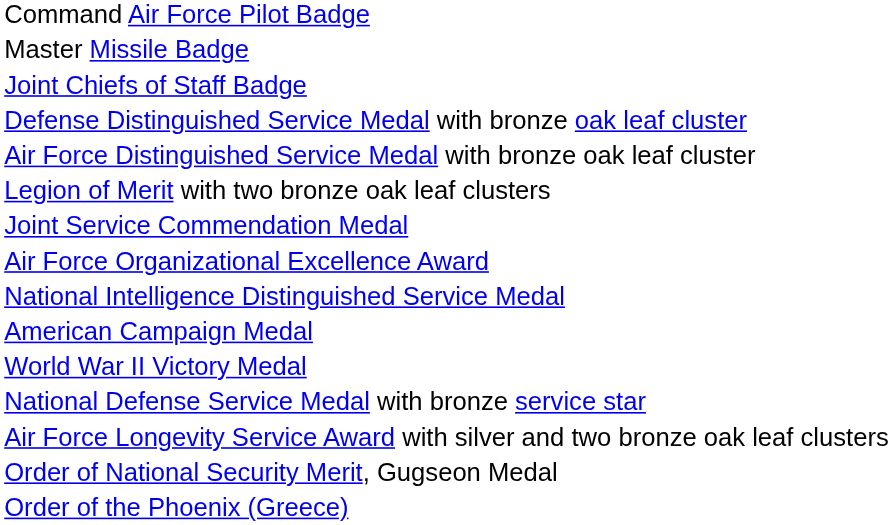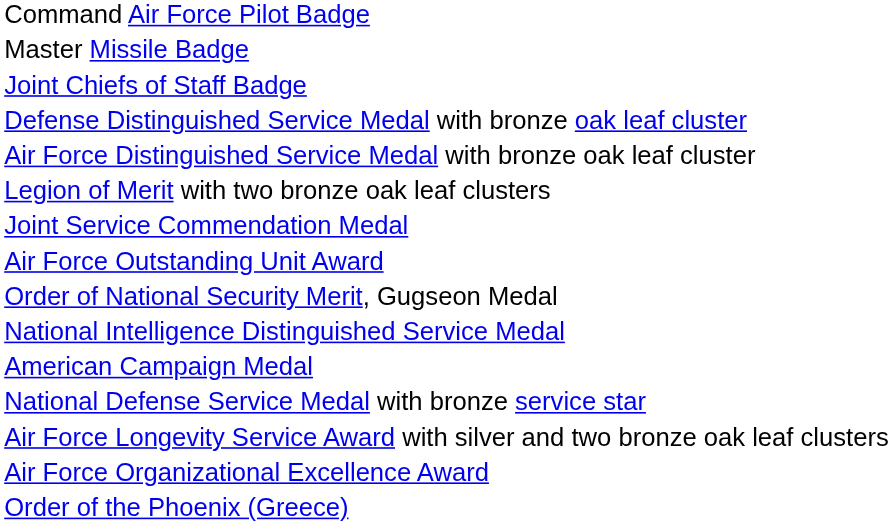 <table>
 <tr>
 <td></td>
 <td>Command <a href='#'>Air Force Pilot Badge</a></td>
 </tr>
 <tr>
 <td></td>
 <td>Master <a href='#'>Missile Badge</a></td>
 </tr>
 <tr>
 <td></td>
 <td><a href='#'>Joint Chiefs of Staff Badge</a></td>
 </tr>
 <tr>
 <td></td>
 <td><a href='#'>Defense Distinguished Service Medal</a> with bronze <a href='#'>oak leaf cluster</a></td>
 </tr>
 <tr>
 <td></td>
 <td><a href='#'>Air Force Distinguished Service Medal</a> with bronze oak leaf cluster</td>
 </tr>
 <tr>
 <td></td>
 <td><a href='#'>Legion of Merit</a> with two bronze oak leaf clusters</td>
 </tr>
 <tr>
 <td></td>
 <td><a href='#'>Joint Service Commendation Medal</a></td>
 </tr>
 <tr>
 <td></td>
-<td><a href='#'>Air Force Organizational Excellence Award</a></td>
+<td><a href='#'>Air Force Outstanding Unit Award</a></td>
+</tr>
+<tr>
+<td></td>
+<td><a href='#'>Order of National Security Merit</a>, Gugseon Medal</td>
 </tr>
 <tr>
 <td></td>
 <td><a href='#'>National Intelligence Distinguished Service Medal</a></td>
 </tr>
 <tr>
 <td></td>
 <td><a href='#'>American Campaign Medal</a></td>
 </tr>
 <tr>
 <td></td>
-<td><a href='#'>World War II Victory Medal</a></td>
-</tr>
-<tr>
-<td></td>
 <td><a href='#'>National Defense Service Medal</a> with bronze <a href='#'>service star</a></td>
 </tr>
 <tr>
 <td></td>
 <td><a href='#'>Air Force Longevity Service Award</a> with silver and two bronze oak leaf clusters</td>
 </tr>
 <tr>
 <td></td>
-<td><a href='#'>Order of National Security Merit</a>, Gugseon Medal</td>
+<td><a href='#'>Air Force Organizational Excellence Award</a></td>
 </tr>
 <tr>
 <td></td>
 <td><a href='#'>Order of the Phoenix (Greece)</a></td>
 </tr>
 <tr>
 </tr>
 </table>
